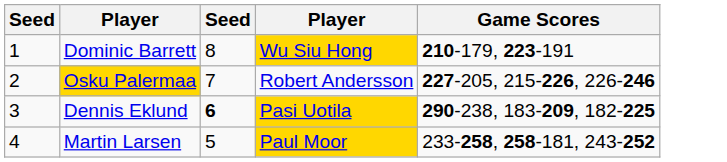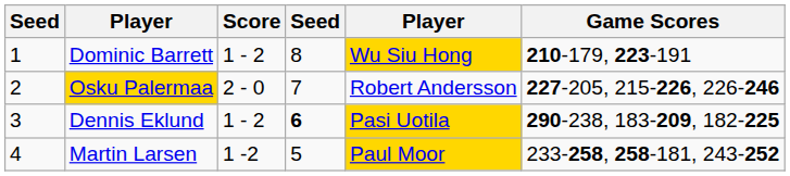 <table class="wikitable">
 <tr>
 <th>Seed</th>
 <th>Player</th>
+<th>Score</th>
 <th>Seed</th>
 <th>Player</th>
 <th>Game Scores</th>
 </tr>
 <tr>
 <td>1</td>
 <td> <a href='#'>Dominic Barrett</a></td>
+<td>1 - 2</td>
 <td>8</td>
 <td bgcolor="gold"> <a href='#'>Wu Siu Hong</a></td>
 <td><strong>210</strong>-179, <strong>223</strong>-191</td>
 </tr>
 <tr>
 <td>2</td>
 <td bgcolor="gold"> <a href='#'>Osku Palermaa</a></td>
+<td>2 - 0</td>
 <td>7</td>
 <td> <a href='#'>Robert Andersson</a></td>
 <td><strong>227</strong>-205, 215-<strong>226</strong>, 226-<strong>246</strong></td>
 </tr>
 <tr>
 <td>3</td>
 <td> <a href='#'>Dennis Eklund</a></td>
+<td>1 - 2</td>
 <td><strong>6</strong></td>
 <td bgcolor="gold"> <a href='#'>Pasi Uotila</a></td>
 <td><strong>290</strong>-238, 183-<strong>209</strong>, 182-<strong>225</strong></td>
 </tr>
 <tr>
 <td>4</td>
 <td> <a href='#'>Martin Larsen</a></td>
+<td>1 -2</td>
 <td>5</td>
 <td bgcolor="gold"> <a href='#'>Paul Moor</a></td>
 <td>233-<strong>258</strong>, <strong>258</strong>-181, 243-<strong>252</strong></td>
 </tr>
 </table>
